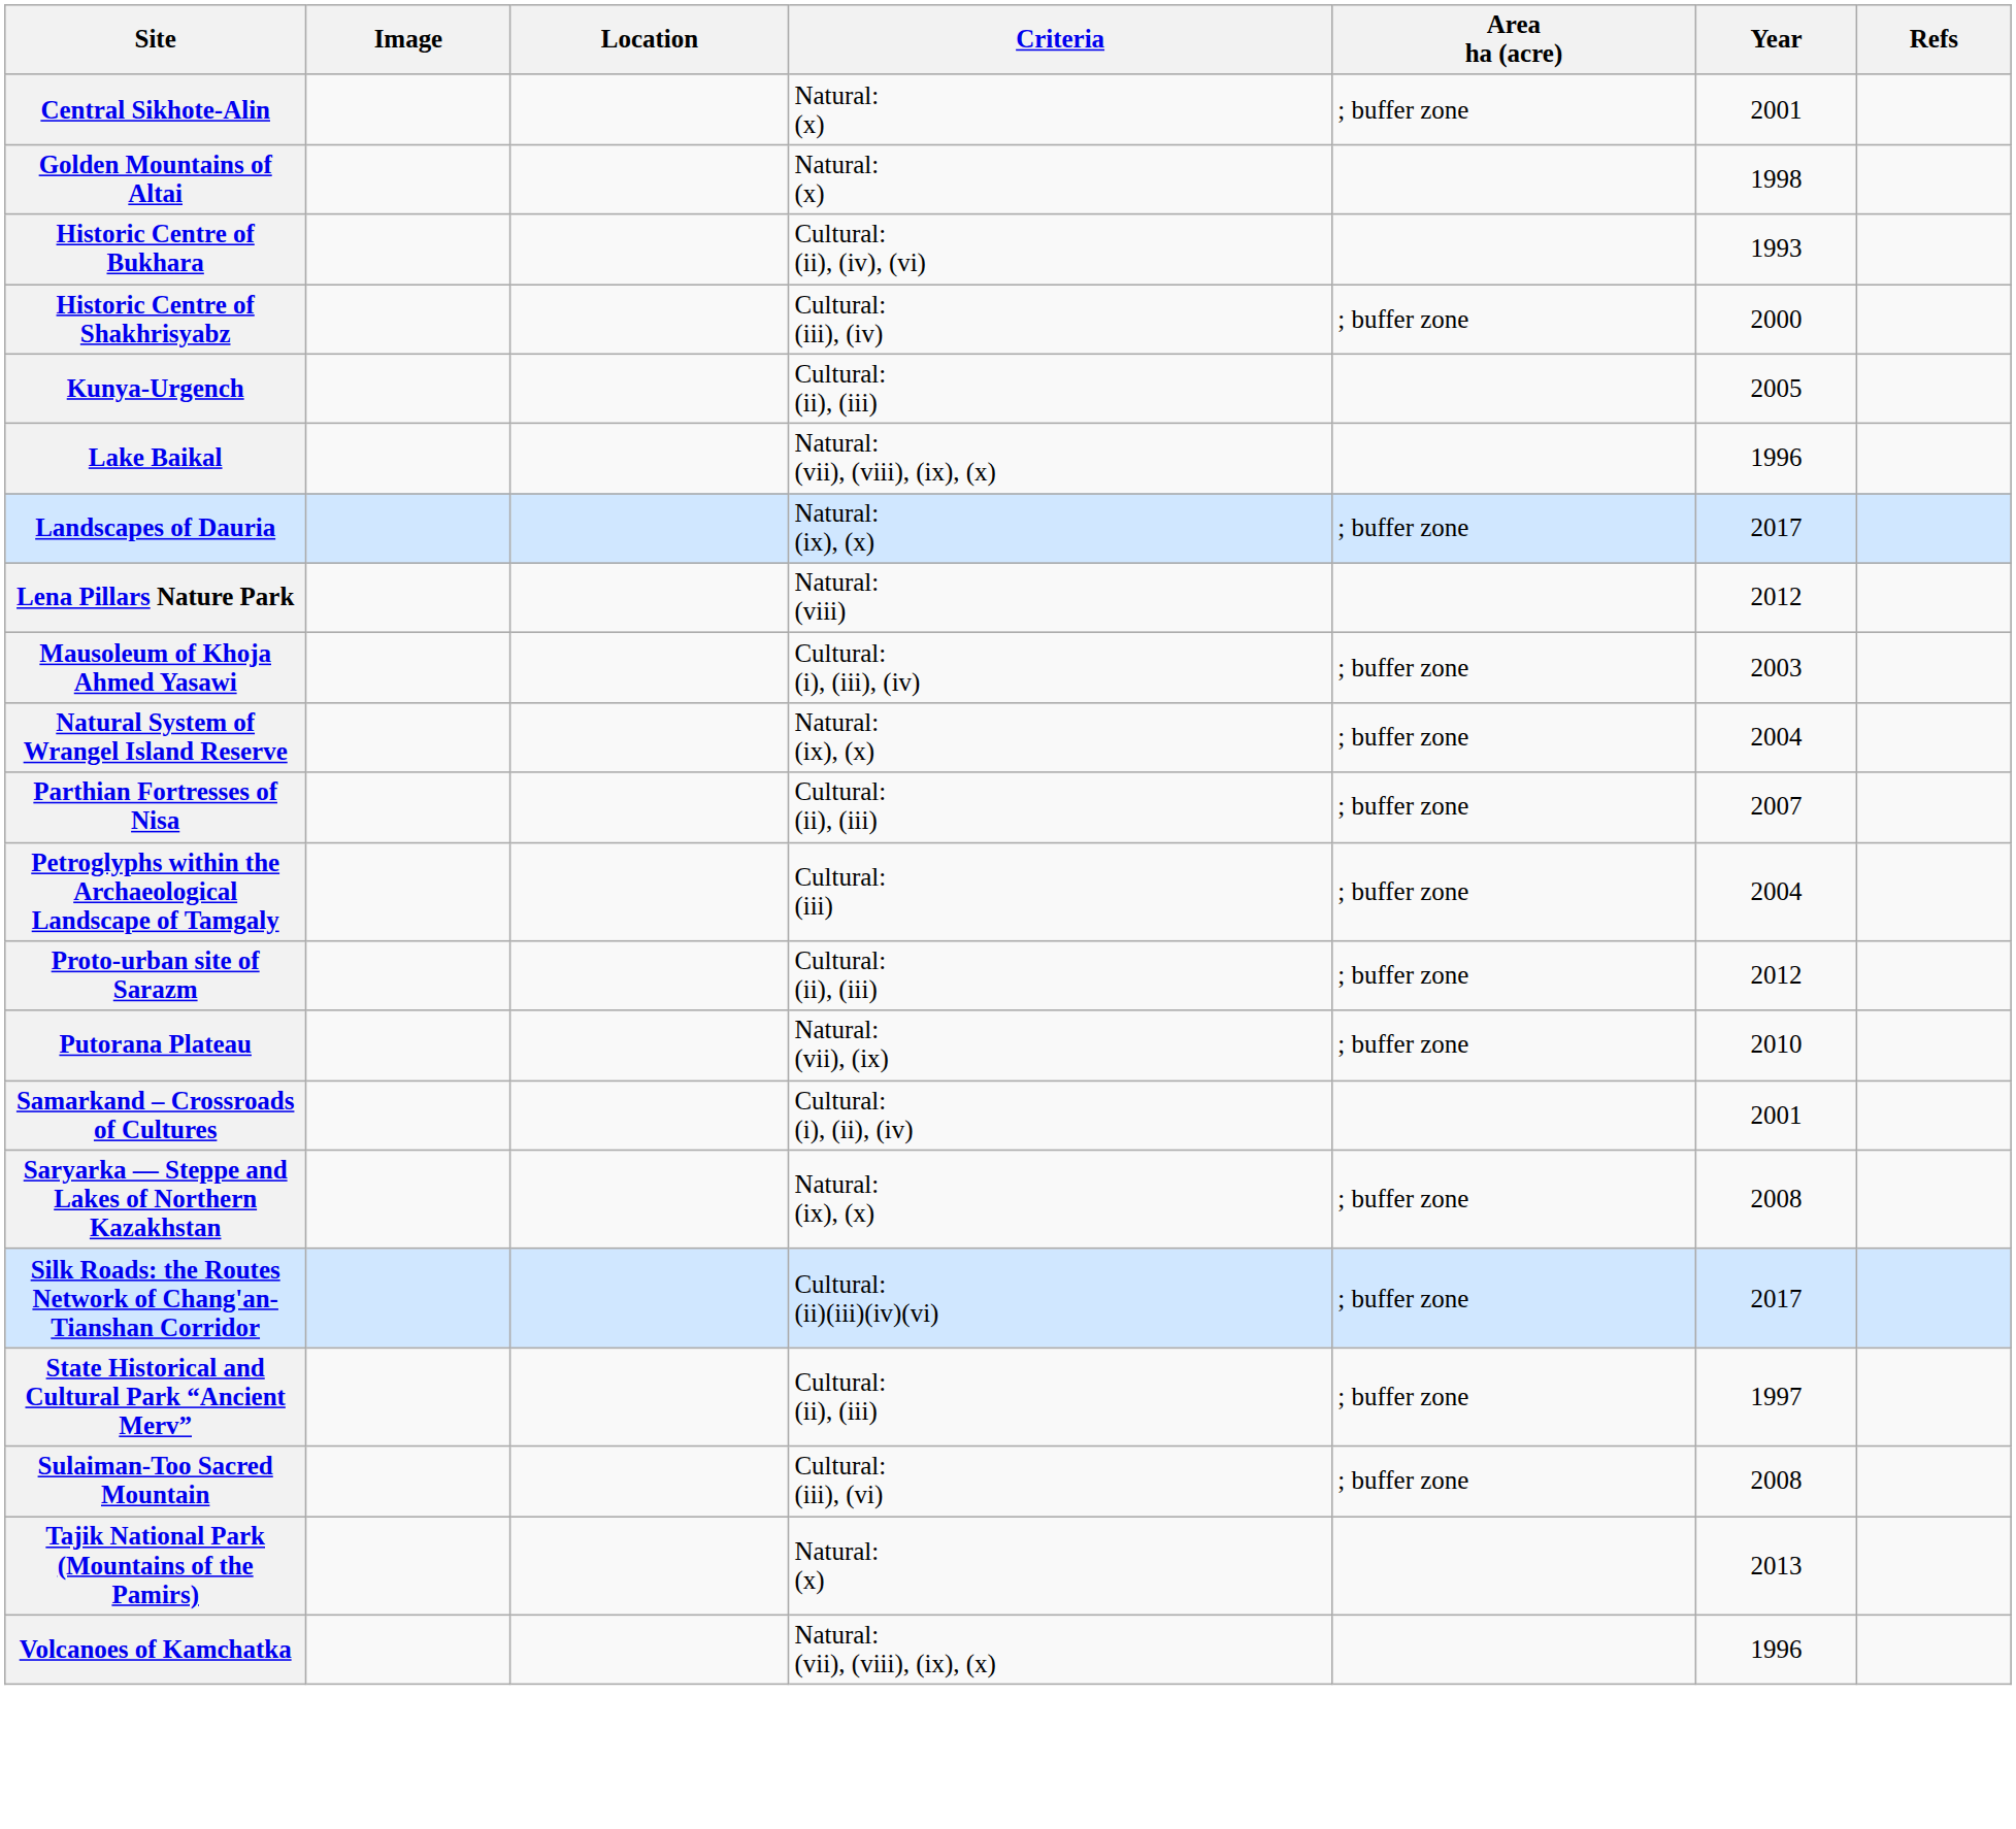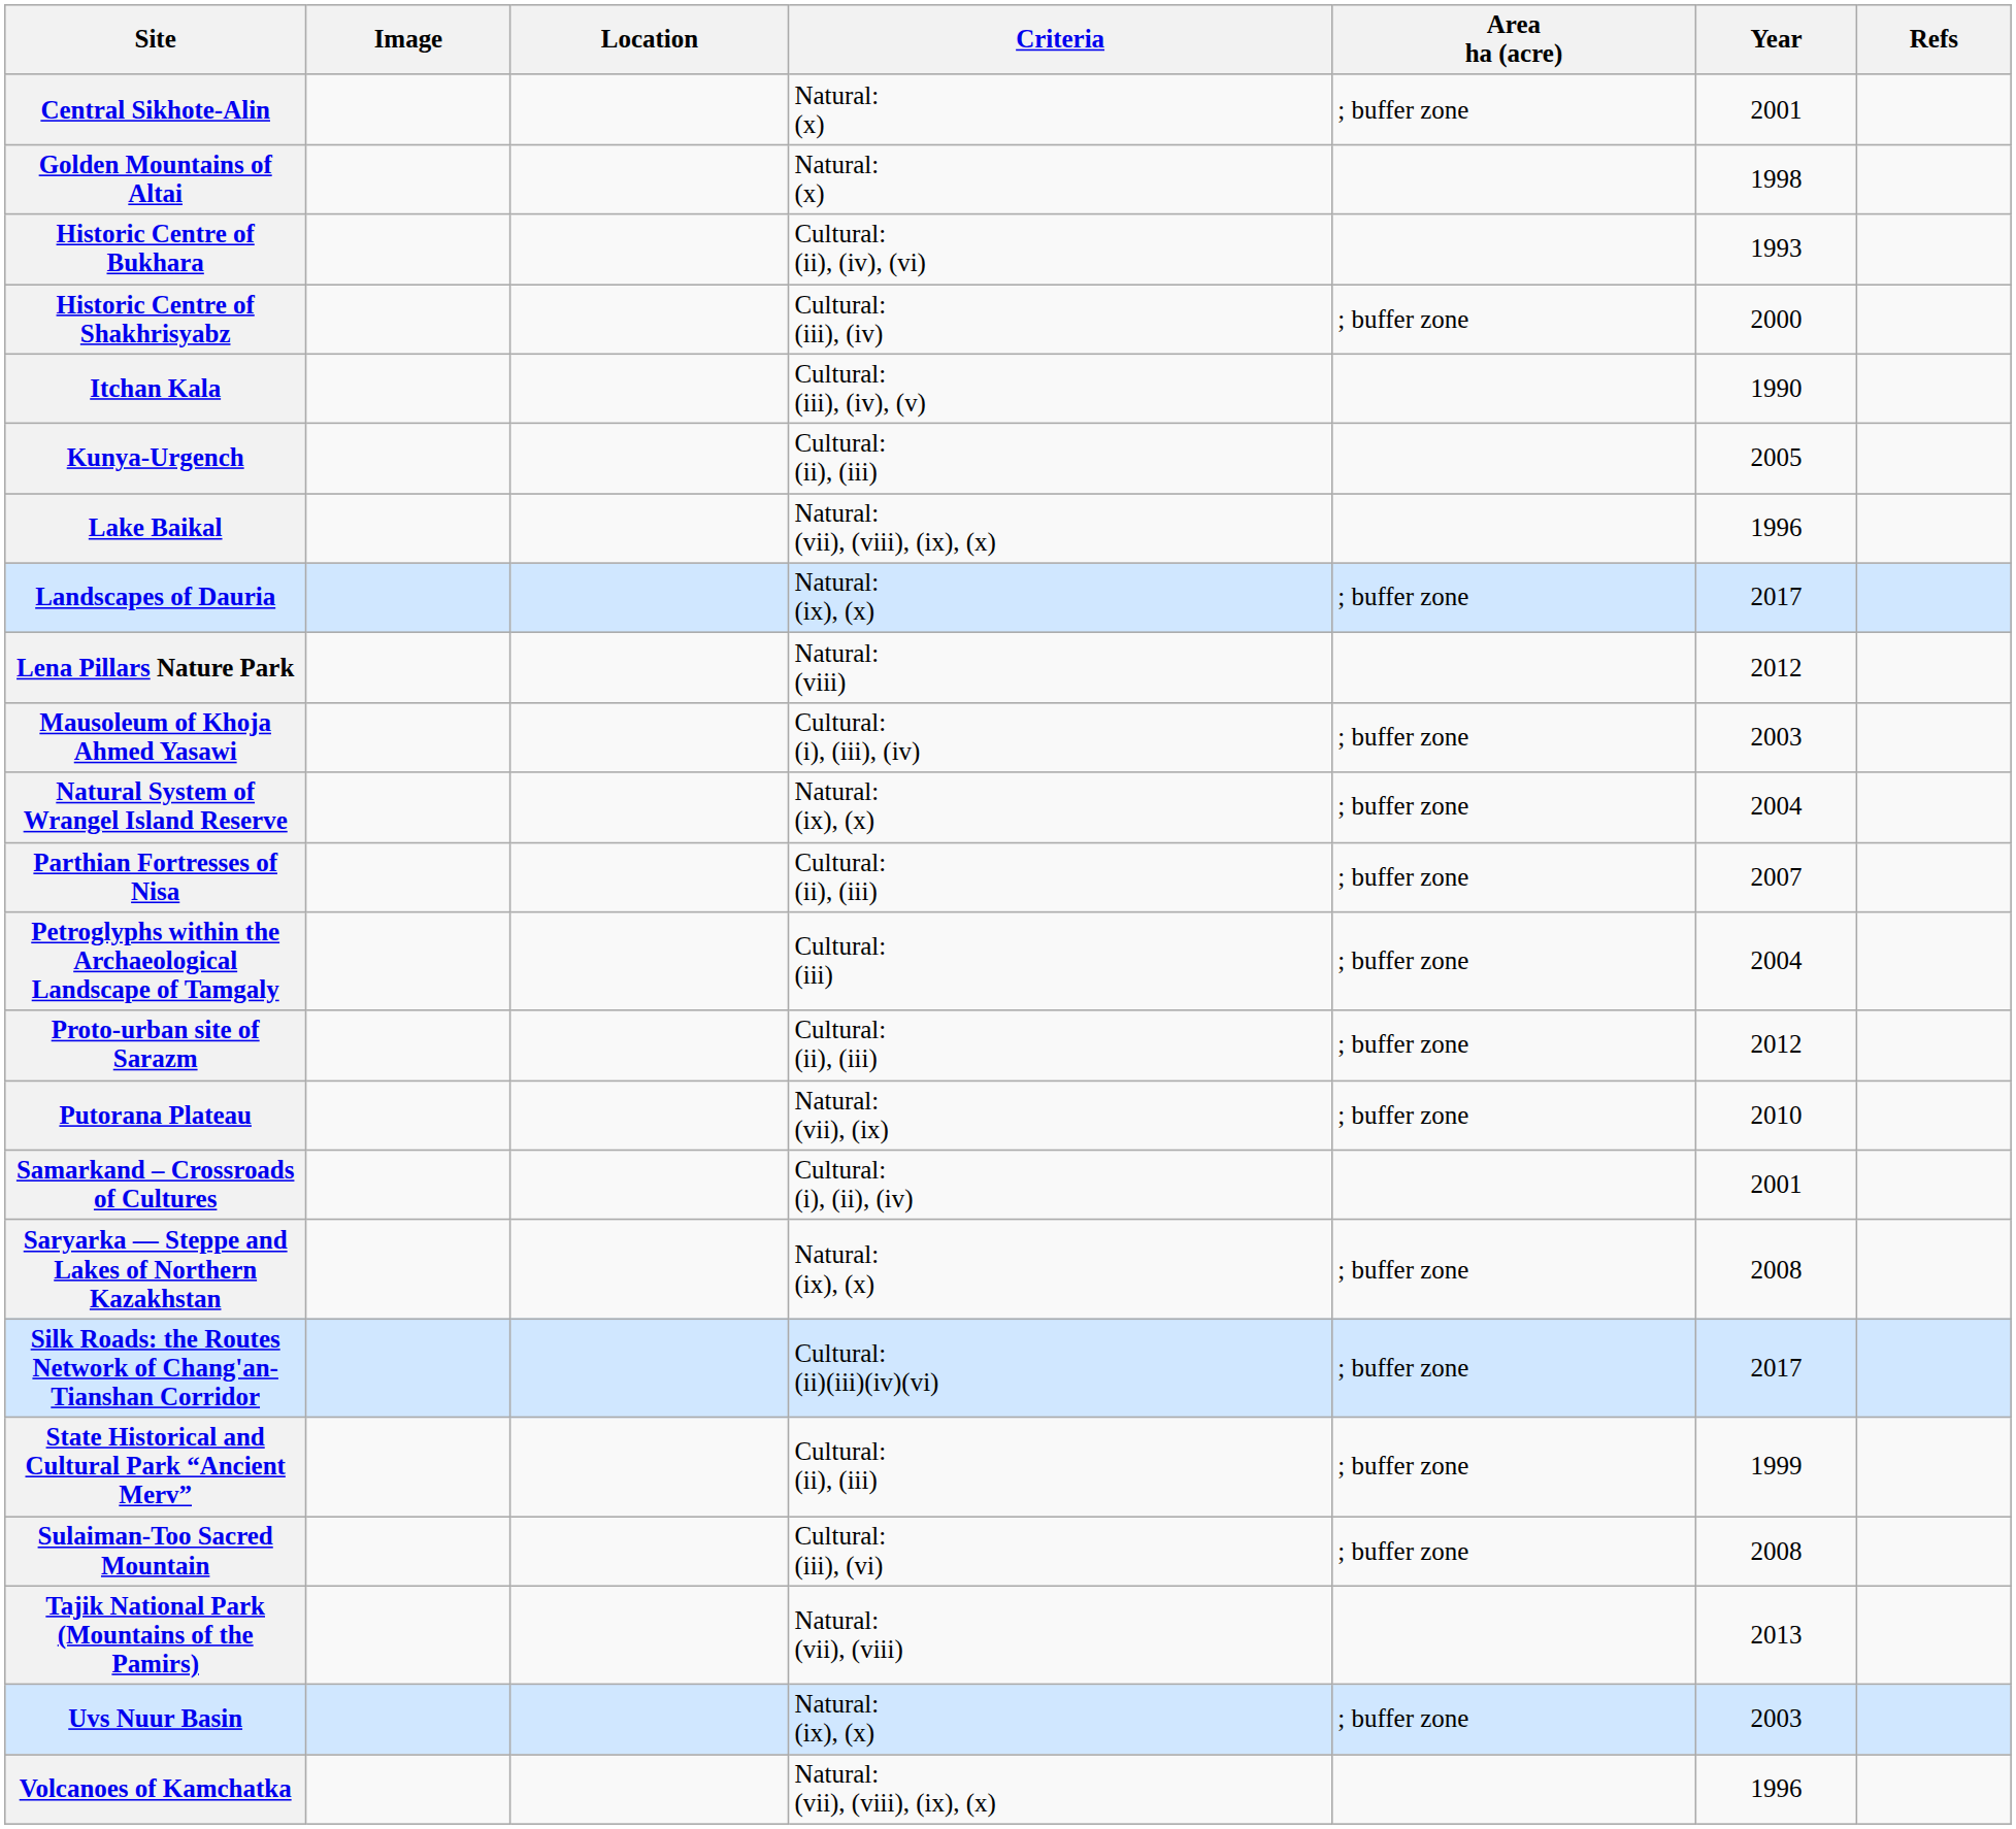 <table class="wikitable sortable plainrowheaders">
 <tr>
 <th style="width:15%;" scope="col">Site</th>
 <th class="unsortable" scope="col">Image</th>
 <th scope="col">Location</th>
 <th scope="col"><a href='#'>Criteria</a></th>
 <th scope="col">Area<br>ha (acre)</th>
 <th scope="col">Year</th>
 <th scope="col" class="unsortable">Refs</th>
 </tr>
 <tr>
 <th scope="row"><a href='#'>Central Sikhote-Alin</a></th>
 <td></td>
 <td></td>
 <td>Natural:<br>(x)</td>
 <td>; buffer zone </td>
 <td align="center">2001</td>
 <td></td>
 </tr>
 <tr>
 <th scope="row"><a href='#'>Golden Mountains of Altai</a></th>
 <td></td>
 <td></td>
 <td>Natural:<br>(x)</td>
 <td></td>
 <td align="center">1998</td>
 <td></td>
 </tr>
 <tr>
 <th scope="row"><a href='#'>Historic Centre of Bukhara</a></th>
 <td></td>
 <td></td>
 <td>Cultural:<br>(ii), (iv), (vi)</td>
 <td></td>
 <td align="center">1993</td>
 <td></td>
 </tr>
 <tr>
 <th scope="row"><a href='#'>Historic Centre of Shakhrisyabz</a></th>
 <td></td>
 <td></td>
 <td>Cultural:<br>(iii), (iv)</td>
 <td>; buffer zone </td>
 <td align="center">2000</td>
+<td></td>
+</tr>
+<tr>
+<th scope="row"><a href='#'>Itchan Kala</a></th>
+<td></td>
+<td></td>
+<td>Cultural:<br>(iii), (iv), (v)</td>
+<td></td>
+<td align="center">1990</td>
 <td></td>
 </tr>
 <tr>
 <th scope="row"><a href='#'>Kunya-Urgench</a></th>
 <td></td>
 <td></td>
 <td>Cultural:<br>(ii), (iii)</td>
 <td></td>
 <td align="center">2005</td>
 <td></td>
 </tr>
 <tr>
 <th scope="row"><a href='#'>Lake Baikal</a></th>
 <td></td>
 <td></td>
 <td>Natural:<br>(vii), (viii), (ix), (x)</td>
 <td></td>
 <td align="center">1996</td>
 <td></td>
 </tr>
 <tr style="background-color: #D0E7FF">
 <th scope="row" style="background-color: #D0E7FF"><a href='#'>Landscapes of Dauria</a></th>
 <td></td>
 <td></td>
 <td>Natural:<br>(ix), (x)</td>
 <td>; buffer zone </td>
 <td align="center">2017</td>
 <td></td>
 </tr>
 <tr>
 <th scope="row"><a href='#'>Lena Pillars</a> Nature Park</th>
 <td></td>
 <td></td>
 <td>Natural:<br>(viii)</td>
 <td></td>
 <td align="center">2012</td>
 <td></td>
 </tr>
 <tr>
 <th scope="row"><a href='#'>Mausoleum of Khoja Ahmed Yasawi</a></th>
 <td></td>
 <td></td>
 <td>Cultural:<br>(i), (iii), (iv)</td>
 <td>; buffer zone </td>
 <td align="center">2003</td>
 <td></td>
 </tr>
 <tr>
 <th scope="row"><a href='#'>Natural System of Wrangel Island Reserve</a></th>
 <td></td>
 <td></td>
 <td>Natural:<br>(ix), (x)</td>
 <td>; buffer zone </td>
 <td align="center">2004</td>
 <td></td>
 </tr>
 <tr>
 <th scope="row"><a href='#'>Parthian Fortresses of Nisa</a></th>
 <td></td>
 <td></td>
 <td>Cultural:<br>(ii), (iii)</td>
 <td>; buffer zone </td>
 <td align="center">2007</td>
 <td></td>
 </tr>
 <tr>
 <th scope="row"><a href='#'>Petroglyphs within the Archaeological Landscape of Tamgaly</a></th>
 <td></td>
 <td></td>
 <td>Cultural:<br>(iii)</td>
 <td>; buffer zone </td>
 <td align="center">2004</td>
 <td></td>
 </tr>
 <tr>
 <th scope="row"><a href='#'>Proto-urban site of Sarazm</a></th>
 <td></td>
 <td></td>
 <td>Cultural:<br>(ii), (iii)</td>
 <td>; buffer zone </td>
 <td align="center">2012</td>
 <td></td>
 </tr>
 <tr>
 <th scope="row"><a href='#'>Putorana Plateau</a></th>
 <td></td>
 <td></td>
 <td>Natural:<br>(vii), (ix)</td>
 <td>; buffer zone </td>
 <td align="center">2010</td>
 <td></td>
 </tr>
 <tr>
 <th scope="row"><a href='#'>Samarkand – Crossroads of Cultures</a></th>
 <td></td>
 <td></td>
 <td>Cultural:<br>(i), (ii), (iv)</td>
 <td></td>
 <td align="center">2001</td>
 <td></td>
 </tr>
 <tr>
 <th scope="row"><a href='#'>Saryarka — Steppe and Lakes of Northern Kazakhstan</a></th>
 <td></td>
 <td></td>
 <td>Natural:<br>(ix), (x)</td>
 <td>; buffer zone </td>
 <td align="center">2008</td>
 <td></td>
 </tr>
 <tr style="background-color: #D0E7FF">
 <th scope="row"; style="background-color: #D0E7FF"><a href='#'>Silk Roads: the Routes Network of Chang'an-Tianshan Corridor</a></th>
 <td></td>
 <td style="background-color: #D0E7FF"></td>
 <td>Cultural:<br>(ii)(iii)(iv)(vi)</td>
 <td>; buffer zone </td>
 <td align="center">2017</td>
 <td></td>
 </tr>
 <tr>
 <th scope="row"><a href='#'>State Historical and Cultural Park “Ancient Merv”</a></th>
 <td></td>
 <td></td>
 <td>Cultural:<br>(ii), (iii)</td>
 <td>; buffer zone </td>
-<td align="center">1997</td>
+<td align="center">1999</td>
 <td></td>
 </tr>
 <tr>
 <th scope="row"><a href='#'>Sulaiman-Too Sacred Mountain</a></th>
 <td></td>
 <td></td>
 <td>Cultural:<br>(iii), (vi)</td>
 <td>; buffer zone </td>
 <td align="center">2008</td>
 <td></td>
 </tr>
 <tr>
 <th scope="row"><a href='#'>Tajik National Park (Mountains of the Pamirs)</a></th>
 <td></td>
 <td></td>
-<td>Natural:<br>(x)</td>
+<td>Natural:<br>(vii), (viii)</td>
 <td></td>
 <td align="center">2013</td>
+<td></td>
+</tr>
+<tr style="background-color: #D0E7FF">
+<th scope="row"; style="background-color: #D0E7FF"><a href='#'>Uvs Nuur Basin</a></th>
+<td></td>
+<td style="background-color: #D0E7FF"></td>
+<td>Natural:<br>(ix), (x)</td>
+<td>; buffer zone </td>
+<td align="center">2003</td>
 <td></td>
 </tr>
 <tr>
 <th scope="row"><a href='#'>Volcanoes of Kamchatka</a></th>
 <td></td>
 <td></td>
 <td>Natural:<br>(vii), (viii), (ix), (x)</td>
 <td></td>
 <td align="center">1996</td>
 <td></td>
 </tr>
 </table>
